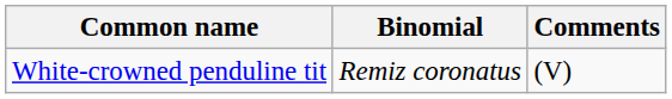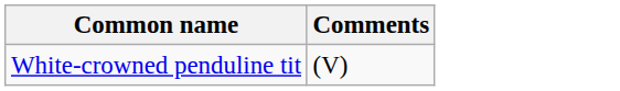 <table class="wikitable">
 <tr>
 <th>Common name</th>
-<th>Binomial</th>
 <th>Comments</th>
 </tr>
 <tr>
 <td><a href='#'>White-crowned penduline tit</a></td>
-<td><em>Remiz coronatus</em></td>
 <td>(V)</td>
 </tr>
 </table>
